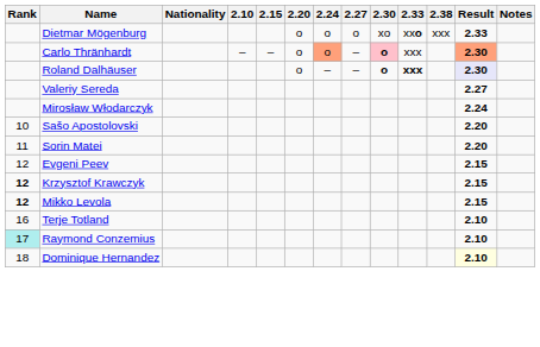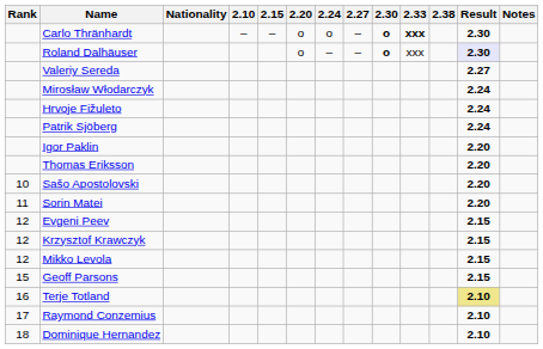 <table class="wikitable sortable" style="text-align:center">
 <tr>
 <th>Rank</th>
 <th>Name</th>
 <th>Nationality</th>
 <th>2.10</th>
 <th>2.15</th>
 <th>2.20</th>
 <th>2.24</th>
 <th>2.27</th>
 <th>2.30</th>
 <th>2.33</th>
 <th>2.38</th>
 <th>Result</th>
 <th>Notes</th>
 </tr>
 <tr>
 <td></td>
-<td align="left"><a href='#'>Dietmar Mögenburg</a></td>
-<td align=left></td>
-<td></td>
-<td></td>
-<td>o</td>
-<td>o</td>
-<td>o</td>
-<td>xo</td>
-<td>xx<strong>o</strong></td>
-<td>xxx</td>
-<td><strong>2.33</strong></td>
-<td></td>
-</tr>
-<tr>
-<td></td>
 <td align="left"><a href='#'>Carlo Thränhardt</a></td>
 <td align=left></td>
 <td>–</td>
 <td>–</td>
 <td>o</td>
-<td style="background: lightsalmon;">o</td>
+<td>o</td>
 <td>–</td>
-<td style="background: pink;"><strong>o</strong></td>
-<td>xxx</td>
+<td><strong>o</strong></td>
+<td><strong>xxx</strong></td>
 <td></td>
-<td style="background: lightsalmon;"><strong>2.30</strong></td>
+<td><strong>2.30</strong></td>
 <td></td>
 </tr>
 <tr>
 <td></td>
 <td align="left"><a href='#'>Roland Dalhäuser</a></td>
 <td align=left></td>
 <td></td>
 <td></td>
 <td>o</td>
 <td>–</td>
 <td>–</td>
 <td><strong>o</strong></td>
-<td><strong>xxx</strong></td>
+<td>xxx</td>
 <td></td>
 <td style="background: lavender;"><strong>2.30</strong></td>
 <td></td>
 </tr>
 <tr>
 <td></td>
 <td align="left"><a href='#'>Valeriy Sereda</a></td>
 <td align=left></td>
 <td></td>
 <td></td>
 <td></td>
 <td></td>
 <td></td>
 <td></td>
 <td></td>
 <td></td>
 <td><strong>2.27</strong></td>
 <td></td>
 </tr>
 <tr>
 <td></td>
 <td align="left"><a href='#'>Mirosław Włodarczyk</a></td>
 <td align=left></td>
 <td></td>
 <td></td>
 <td></td>
 <td></td>
 <td></td>
 <td></td>
 <td></td>
 <td></td>
 <td><strong>2.24</strong></td>
+<td></td>
+</tr>
+<tr>
+<td></td>
+<td align="left"><a href='#'>Hrvoje Fižuleto</a></td>
+<td align=left></td>
+<td></td>
+<td></td>
+<td></td>
+<td></td>
+<td></td>
+<td></td>
+<td></td>
+<td></td>
+<td><strong>2.24</strong></td>
+<td></td>
+</tr>
+<tr>
+<td></td>
+<td align="left"><a href='#'>Patrik Sjöberg</a></td>
+<td align=left></td>
+<td></td>
+<td></td>
+<td></td>
+<td></td>
+<td></td>
+<td></td>
+<td></td>
+<td></td>
+<td><strong>2.24</strong></td>
+<td></td>
+</tr>
+<tr>
+<td></td>
+<td align="left"><a href='#'>Igor Paklin</a></td>
+<td align=left></td>
+<td></td>
+<td></td>
+<td></td>
+<td></td>
+<td></td>
+<td></td>
+<td></td>
+<td></td>
+<td><strong>2.20</strong></td>
+<td></td>
+</tr>
+<tr>
+<td></td>
+<td align="left"><a href='#'>Thomas Eriksson</a></td>
+<td align=left></td>
+<td></td>
+<td></td>
+<td></td>
+<td></td>
+<td></td>
+<td></td>
+<td></td>
+<td></td>
+<td><strong>2.20</strong></td>
 <td></td>
 </tr>
 <tr>
 <td>10</td>
 <td align="left"><a href='#'>Sašo Apostolovski</a></td>
 <td align=left></td>
 <td></td>
 <td></td>
 <td></td>
 <td></td>
 <td></td>
 <td></td>
 <td></td>
 <td></td>
 <td><strong>2.20</strong></td>
 <td></td>
 </tr>
 <tr>
 <td>11</td>
 <td align="left"><a href='#'>Sorin Matei</a></td>
 <td align=left></td>
 <td></td>
 <td></td>
 <td></td>
 <td></td>
 <td></td>
 <td></td>
 <td></td>
 <td></td>
 <td><strong>2.20</strong></td>
 <td></td>
 </tr>
 <tr>
 <td>12</td>
 <td align="left"><a href='#'>Evgeni Peev</a></td>
 <td align=left></td>
 <td></td>
 <td></td>
 <td></td>
 <td></td>
 <td></td>
 <td></td>
 <td></td>
 <td></td>
 <td><strong>2.15</strong></td>
 <td></td>
 </tr>
 <tr>
-<td><strong>12</strong></td>
+<td>12</td>
 <td align="left"><a href='#'>Krzysztof Krawczyk</a></td>
 <td align=left></td>
 <td></td>
 <td></td>
 <td></td>
 <td></td>
 <td></td>
 <td></td>
 <td></td>
 <td></td>
 <td><strong>2.15</strong></td>
 <td></td>
 </tr>
 <tr>
-<td><strong>12</strong></td>
+<td>12</td>
 <td align="left"><a href='#'>Mikko Levola</a></td>
+<td align=left></td>
+<td></td>
+<td></td>
+<td></td>
+<td></td>
+<td></td>
+<td></td>
+<td></td>
+<td></td>
+<td><strong>2.15</strong></td>
+<td></td>
+</tr>
+<tr>
+<td>15</td>
+<td align="left"><a href='#'>Geoff Parsons</a></td>
 <td align=left></td>
 <td></td>
 <td></td>
 <td></td>
 <td></td>
 <td></td>
 <td></td>
 <td></td>
 <td></td>
 <td><strong>2.15</strong></td>
 <td></td>
 </tr>
 <tr>
 <td>16</td>
 <td align="left"><a href='#'>Terje Totland</a></td>
 <td align=left></td>
 <td></td>
 <td></td>
 <td></td>
 <td></td>
 <td></td>
 <td></td>
 <td></td>
 <td></td>
-<td><strong>2.10</strong></td>
+<td style="background: khaki;"><strong>2.10</strong></td>
 <td></td>
 </tr>
 <tr>
-<td style="background: paleturquoise;">17</td>
+<td>17</td>
 <td align="left"><a href='#'>Raymond Conzemius</a></td>
 <td align=left></td>
 <td></td>
 <td></td>
 <td></td>
 <td></td>
 <td></td>
 <td></td>
 <td></td>
 <td></td>
 <td><strong>2.10</strong></td>
 <td></td>
 </tr>
 <tr>
 <td>18</td>
 <td align="left"><a href='#'>Dominique Hernandez</a></td>
 <td align=left></td>
 <td></td>
 <td></td>
 <td></td>
 <td></td>
 <td></td>
 <td></td>
 <td></td>
 <td></td>
-<td style="background: lightyellow;"><strong>2.10</strong></td>
+<td><strong>2.10</strong></td>
 <td></td>
 </tr>
 </table>
